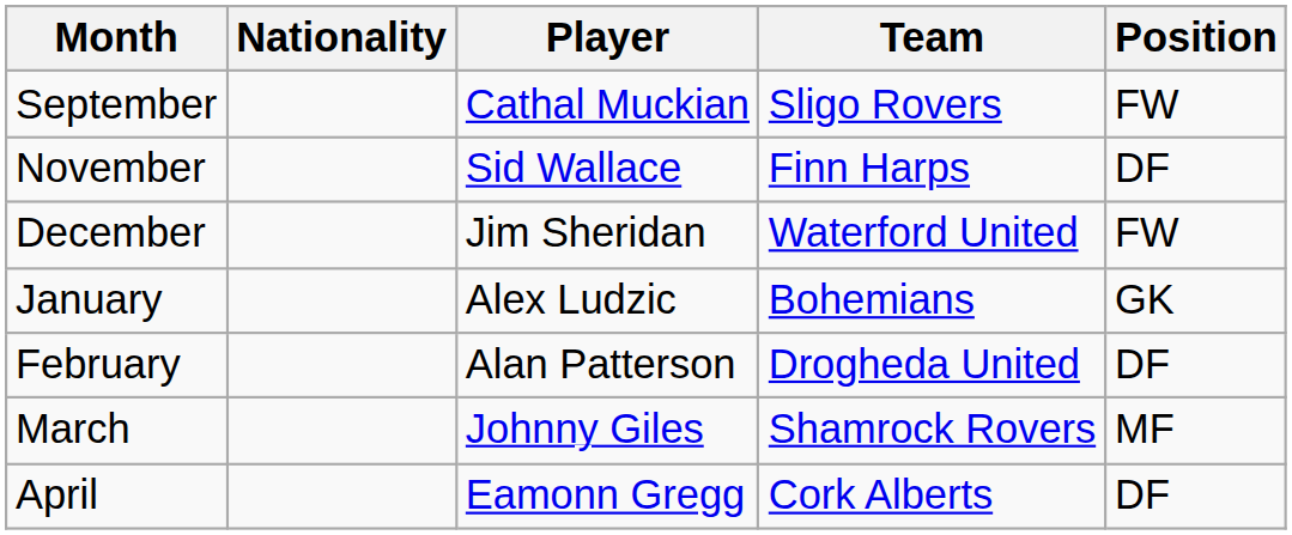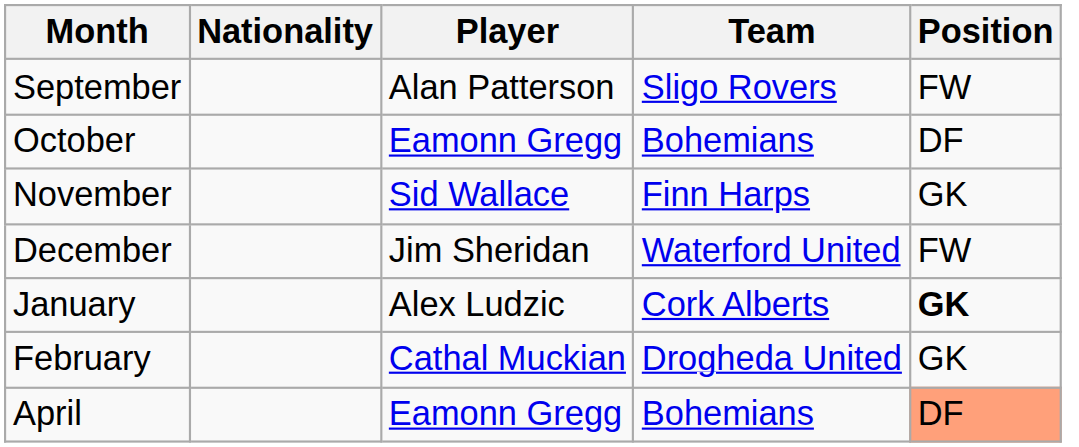 <table class="wikitable sortable">
 <tr>
 <th>Month</th>
 <th>Nationality</th>
 <th>Player</th>
 <th>Team</th>
 <th>Position</th>
 </tr>
 <tr>
 <td>September</td>
 <td></td>
-<td><a href='#'>Cathal Muckian</a></td>
+<td>Alan Patterson</td>
 <td><a href='#'>Sligo Rovers</a></td>
 <td>FW</td>
+</tr>
+<tr>
+<td>October</td>
+<td></td>
+<td><a href='#'>Eamonn Gregg</a></td>
+<td><a href='#'>Bohemians</a></td>
+<td>DF</td>
 </tr>
 <tr>
 <td>November</td>
 <td></td>
 <td><a href='#'>Sid Wallace</a></td>
 <td><a href='#'>Finn Harps</a></td>
-<td>DF</td>
+<td>GK</td>
 </tr>
 <tr>
 <td>December</td>
 <td></td>
 <td>Jim Sheridan</td>
 <td><a href='#'>Waterford United</a></td>
 <td>FW</td>
 </tr>
 <tr>
 <td>January</td>
 <td></td>
 <td>Alex Ludzic</td>
-<td><a href='#'>Bohemians</a></td>
-<td>GK</td>
+<td><a href='#'>Cork Alberts</a></td>
+<td><strong>GK</strong></td>
 </tr>
 <tr>
 <td>February</td>
 <td></td>
-<td>Alan Patterson</td>
+<td><a href='#'>Cathal Muckian</a></td>
 <td><a href='#'>Drogheda United</a></td>
-<td>DF</td>
-</tr>
-<tr>
-<td>March</td>
-<td></td>
-<td><a href='#'>Johnny Giles</a></td>
-<td><a href='#'>Shamrock Rovers</a></td>
-<td>MF</td>
+<td>GK</td>
 </tr>
 <tr>
 <td>April</td>
 <td></td>
 <td><a href='#'>Eamonn Gregg</a></td>
-<td><a href='#'>Cork Alberts</a></td>
-<td>DF</td>
+<td><a href='#'>Bohemians</a></td>
+<td style="background: lightsalmon;">DF</td>
 </tr>
 </table>
